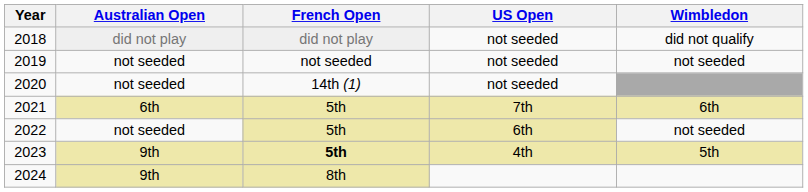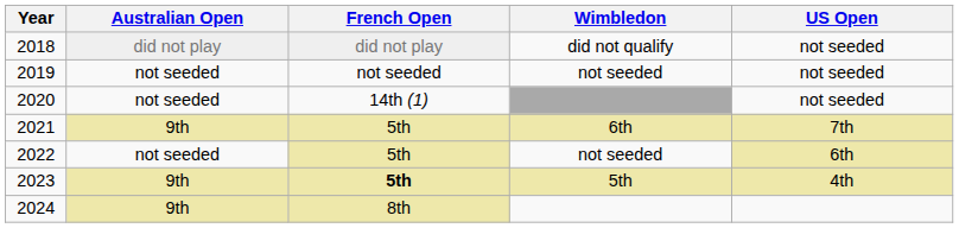 <table class=wikitable style=font-size:100%;text-align:center>
 <tr>
 <th width=50>Year</th>
 <th width=200><a href='#'>Australian Open</a></th>
 <th width=200><a href='#'>French Open</a></th>
+<th width=200><a href='#'>Wimbledon</a></th>
 <th width=200><a href='#'>US Open</a></th>
-<th width=200><a href='#'>Wimbledon</a></th>
 </tr>
 <tr>
 <td>2018</td>
 <td style="color:#767676; background:#efefef">did not play</td>
 <td style="color:#767676; background:#efefef">did not play</td>
+<td>did not qualify</td>
 <td>not seeded</td>
-<td>did not qualify</td>
 </tr>
 <tr>
 <td>2019</td>
 <td>not seeded</td>
 <td>not seeded</td>
 <td>not seeded</td>
 <td>not seeded</td>
 </tr>
 <tr>
 <td>2020</td>
 <td>not seeded</td>
 <td>14th <em>(1)</em></td>
+<td bgcolor="darkgray"></td>
 <td>not seeded</td>
-<td bgcolor="darkgray"></td>
 </tr>
 <tr>
 <td>2021</td>
+<td bgcolor=#EEE8AA>9th</td>
+<td bgcolor=#EEE8AA>5th</td>
 <td bgcolor=#EEE8AA>6th</td>
-<td bgcolor=#EEE8AA>5th</td>
 <td bgcolor=#EEE8AA>7th</td>
-<td bgcolor=#EEE8AA>6th</td>
 </tr>
 <tr>
 <td>2022</td>
 <td>not seeded</td>
 <td bgcolor=#EEE8AA>5th</td>
+<td>not seeded</td>
 <td bgcolor=#EEE8AA>6th</td>
-<td>not seeded</td>
 </tr>
 <tr>
 <td>2023</td>
 <td bgcolor=#EEE8AA>9th</td>
 <td bgcolor=#EEE8AA><strong>5th</strong></td>
+<td bgcolor=#EEE8AA>5th</td>
 <td bgcolor=#EEE8AA>4th</td>
-<td bgcolor=#EEE8AA>5th</td>
 </tr>
 <tr>
 <td>2024</td>
 <td bgcolor=#EEE8AA>9th</td>
 <td bgcolor=#EEE8AA>8th</td>
 <td></td>
 <td></td>
 </tr>
 </table>
